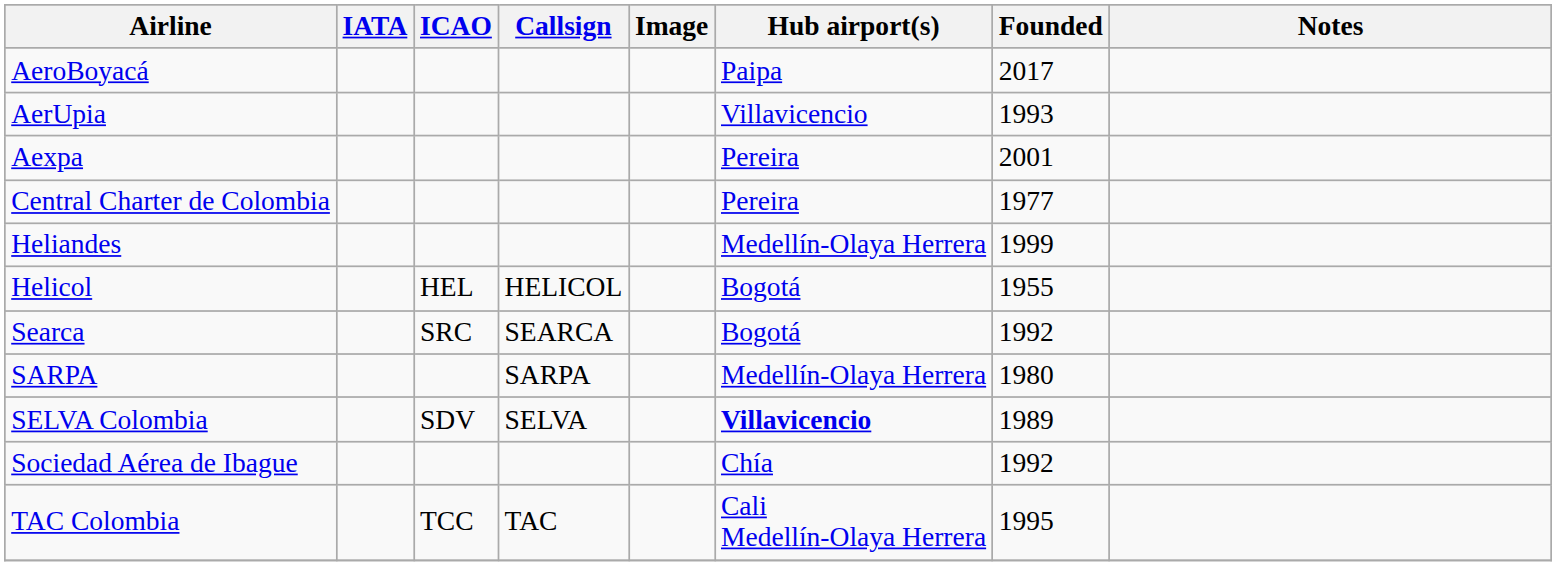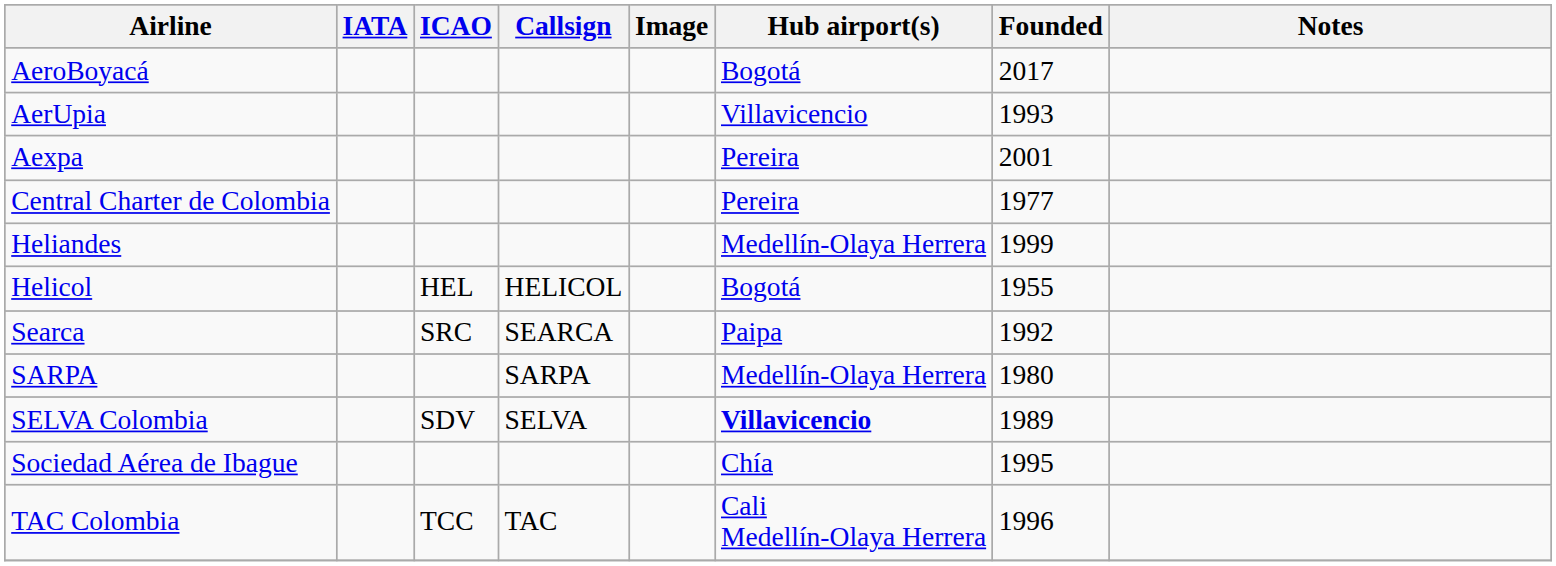 <table class="wikitable sortable">
 <tr>
 <th>Airline</th>
 <th><a href='#'>IATA</a></th>
 <th><a href='#'>ICAO</a></th>
 <th><a href='#'>Callsign</a></th>
 <th>Image</th>
 <th>Hub airport(s)</th>
 <th>Founded</th>
 <th style="width:250px;">Notes</th>
 </tr>
 <tr>
 <td><a href='#'>AeroBoyacá</a></td>
 <td></td>
 <td></td>
 <td></td>
 <td></td>
-<td><a href='#'>Paipa</a></td>
+<td><a href='#'>Bogotá</a></td>
 <td>2017</td>
 <td></td>
 </tr>
 <tr>
 <td><a href='#'>AerUpia</a></td>
 <td></td>
 <td></td>
 <td></td>
 <td></td>
 <td><a href='#'>Villavicencio</a></td>
 <td>1993</td>
 <td></td>
 </tr>
 <tr>
 <td><a href='#'>Aexpa</a></td>
 <td></td>
 <td></td>
 <td></td>
 <td></td>
 <td><a href='#'>Pereira</a></td>
 <td>2001</td>
 <td></td>
 </tr>
 <tr>
 <td><a href='#'>Central Charter de Colombia</a></td>
 <td></td>
 <td></td>
 <td></td>
 <td></td>
 <td><a href='#'>Pereira</a></td>
 <td>1977</td>
 <td></td>
 </tr>
 <tr>
 <td><a href='#'>Heliandes</a></td>
 <td></td>
 <td></td>
 <td></td>
 <td></td>
 <td><a href='#'>Medellín-Olaya Herrera</a></td>
 <td>1999</td>
 <td></td>
 </tr>
 <tr>
 <td><a href='#'>Helicol</a></td>
 <td></td>
 <td>HEL</td>
 <td>HELICOL</td>
 <td></td>
 <td><a href='#'>Bogotá</a></td>
 <td>1955</td>
 <td></td>
 </tr>
 <tr>
 <td><a href='#'>Searca</a></td>
 <td></td>
 <td>SRC</td>
 <td>SEARCA</td>
 <td></td>
-<td><a href='#'>Bogotá</a></td>
+<td><a href='#'>Paipa</a></td>
 <td>1992</td>
 <td></td>
 </tr>
 <tr>
 <td><a href='#'>SARPA</a></td>
 <td></td>
 <td></td>
 <td>SARPA</td>
 <td></td>
 <td><a href='#'>Medellín-Olaya Herrera</a></td>
 <td>1980</td>
 <td></td>
 </tr>
 <tr>
 <td><a href='#'>SELVA Colombia</a></td>
 <td></td>
 <td>SDV</td>
 <td>SELVA</td>
 <td></td>
 <td><strong><a href='#'>Villavicencio</a></strong></td>
 <td>1989</td>
 <td></td>
 </tr>
 <tr>
 <td><a href='#'>Sociedad Aérea de Ibague</a></td>
 <td></td>
 <td></td>
 <td></td>
 <td></td>
 <td><a href='#'>Chía</a></td>
-<td>1992</td>
+<td>1995</td>
 <td></td>
 </tr>
 <tr>
 <td><a href='#'>TAC Colombia</a></td>
 <td></td>
 <td>TCC</td>
 <td>TAC</td>
 <td></td>
 <td><a href='#'>Cali</a><br><a href='#'>Medellín-Olaya Herrera</a></td>
-<td>1995</td>
+<td>1996</td>
 <td></td>
 </tr>
 <tr>
 </tr>
 </table>
